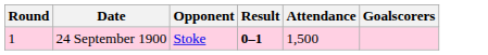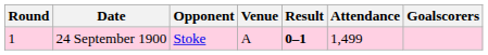 <table class="wikitable">
 <tr>
 <th>Round</th>
 <th>Date</th>
 <th>Opponent</th>
+<th>Venue</th>
 <th>Result</th>
 <th>Attendance</th>
 <th>Goalscorers</th>
 </tr>
 <tr style="background-color: #ffd0e3;">
 <td>1</td>
 <td>24 September 1900</td>
 <td><a href='#'>Stoke</a></td>
+<td>A</td>
 <td><strong>0–1</strong></td>
-<td>1,500</td>
+<td>1,499</td>
 <td></td>
 </tr>
 </table>
